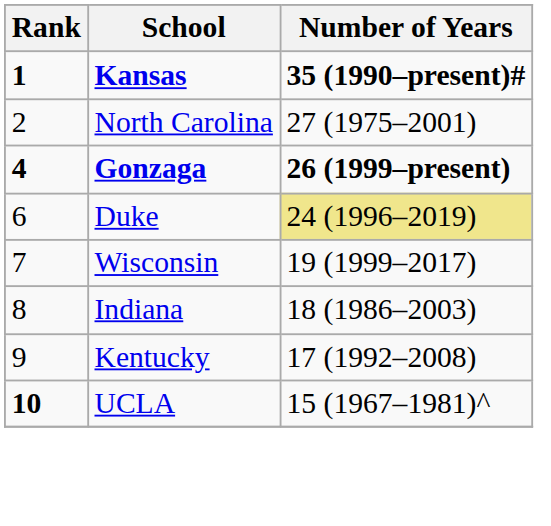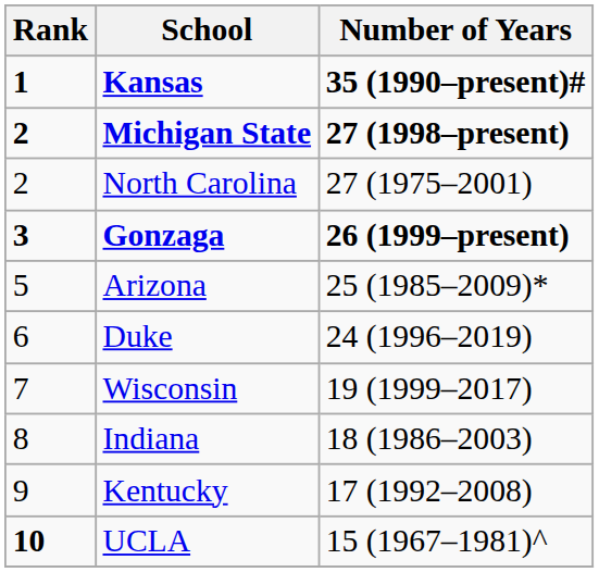 <table class="wikitable">
 <tr>
 <th>Rank</th>
 <th>School</th>
 <th>Number of Years</th>
 </tr>
 <tr>
 <td><strong>1</strong></td>
 <td><strong><a href='#'>Kansas</a></strong></td>
 <td><strong>35 (1990–present)#</strong></td>
 </tr>
 <tr>
+<td><strong>2</strong></td>
+<td><strong><a href='#'>Michigan State</a></strong></td>
+<td><strong>27 (1998–present)</strong></td>
+</tr>
+<tr>
 <td>2</td>
 <td><a href='#'>North Carolina</a></td>
 <td>27 (1975–2001)</td>
 </tr>
 <tr>
-<td><strong>4</strong></td>
+<td><strong>3</strong></td>
 <td><strong><a href='#'>Gonzaga</a></strong></td>
 <td><strong>26 (1999–present)</strong></td>
 </tr>
 <tr>
+<td>5</td>
+<td><a href='#'>Arizona</a></td>
+<td>25 (1985–2009)*</td>
+</tr>
+<tr>
 <td>6</td>
 <td><a href='#'>Duke</a></td>
-<td style="background: khaki;">24 (1996–2019)</td>
+<td>24 (1996–2019)</td>
 </tr>
 <tr>
 <td>7</td>
 <td><a href='#'>Wisconsin</a></td>
 <td>19 (1999–2017)</td>
 </tr>
 <tr>
 <td>8</td>
 <td><a href='#'>Indiana</a></td>
 <td>18 (1986–2003)</td>
 </tr>
 <tr>
 <td>9</td>
 <td><a href='#'>Kentucky</a></td>
 <td>17 (1992–2008)</td>
 </tr>
 <tr>
 <td><strong>10</strong></td>
 <td><a href='#'>UCLA</a></td>
 <td>15 (1967–1981)^</td>
 </tr>
 <tr>
 </tr>
 </table>
